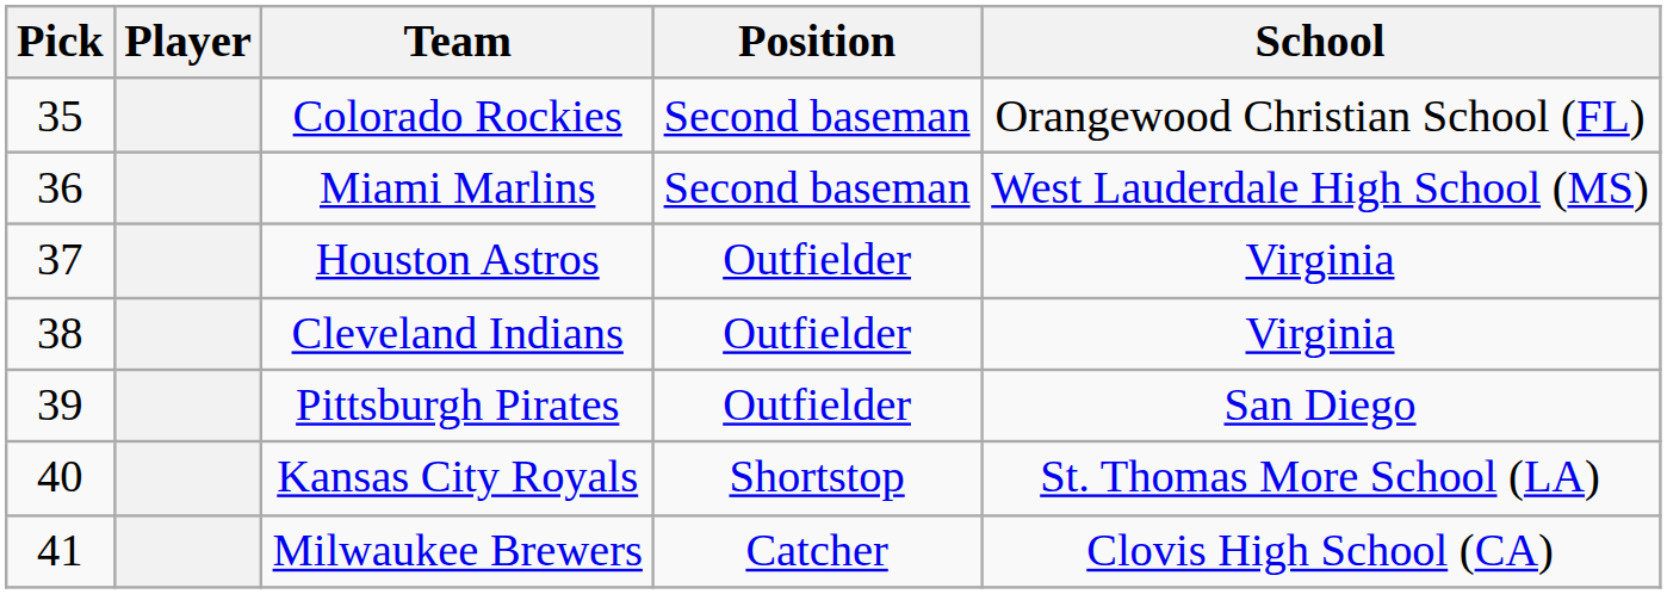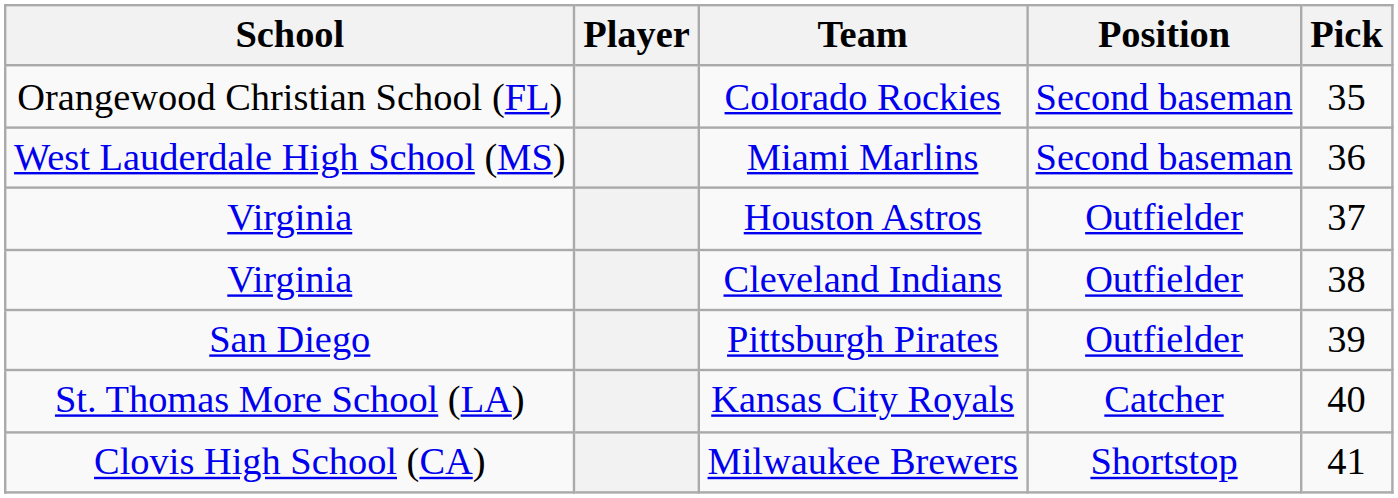 <table class="wikitable sortable plainrowheaders" style="text-align:center; width=74%">
 <tr>
-<th scope="col">Pick</th>
+<th scope="col">School</th>
 <th scope="col">Player</th>
 <th scope="col">Team</th>
 <th scope="col">Position</th>
-<th scope="col">School</th>
+<th scope="col">Pick</th>
 </tr>
 <tr>
-<td>35</td>
+<td>Orangewood Christian School (<a href='#'>FL</a>)</td>
 <th scope="row" style="text-align:center"></th>
 <td><a href='#'>Colorado Rockies</a></td>
 <td><a href='#'>Second baseman</a></td>
-<td>Orangewood Christian School (<a href='#'>FL</a>)</td>
+<td>35</td>
 </tr>
 <tr>
-<td>36</td>
+<td><a href='#'>West Lauderdale High School</a> (<a href='#'>MS</a>)</td>
 <th scope="row" style="text-align:center"></th>
 <td><a href='#'>Miami Marlins</a></td>
 <td><a href='#'>Second baseman</a></td>
-<td><a href='#'>West Lauderdale High School</a> (<a href='#'>MS</a>)</td>
+<td>36</td>
 </tr>
 <tr>
-<td>37</td>
+<td><a href='#'>Virginia</a></td>
 <th scope="row" style="text-align:center"></th>
 <td><a href='#'>Houston Astros</a></td>
 <td><a href='#'>Outfielder</a></td>
-<td><a href='#'>Virginia</a></td>
+<td>37</td>
 </tr>
 <tr>
-<td>38</td>
+<td><a href='#'>Virginia</a></td>
 <th scope="row" style="text-align:center"></th>
 <td><a href='#'>Cleveland Indians</a></td>
 <td><a href='#'>Outfielder</a></td>
-<td><a href='#'>Virginia</a></td>
+<td>38</td>
 </tr>
 <tr>
-<td>39</td>
+<td><a href='#'>San Diego</a></td>
 <th scope="row" style="text-align:center"></th>
 <td><a href='#'>Pittsburgh Pirates</a></td>
 <td><a href='#'>Outfielder</a></td>
-<td><a href='#'>San Diego</a></td>
+<td>39</td>
 </tr>
 <tr>
-<td>40</td>
+<td><a href='#'>St. Thomas More School</a> (<a href='#'>LA</a>)</td>
 <th scope="row" style="text-align:center"></th>
 <td><a href='#'>Kansas City Royals</a></td>
-<td><a href='#'>Shortstop</a></td>
-<td><a href='#'>St. Thomas More School</a> (<a href='#'>LA</a>)</td>
+<td><a href='#'>Catcher</a></td>
+<td>40</td>
 </tr>
 <tr>
-<td>41</td>
+<td><a href='#'>Clovis High School</a> (<a href='#'>CA</a>)</td>
 <th scope="row" style="text-align:center"></th>
 <td><a href='#'>Milwaukee Brewers</a></td>
-<td><a href='#'>Catcher</a></td>
-<td><a href='#'>Clovis High School</a> (<a href='#'>CA</a>)</td>
+<td><a href='#'>Shortstop</a></td>
+<td>41</td>
 </tr>
 </table>
